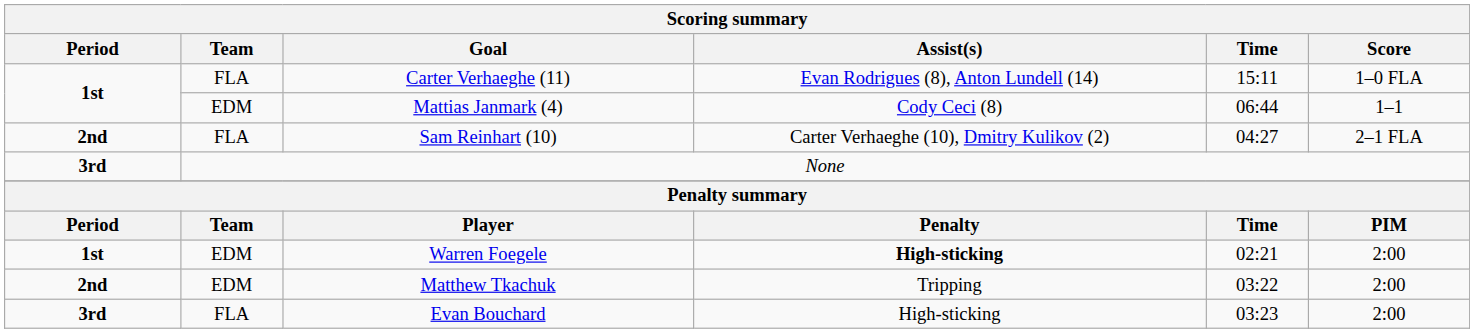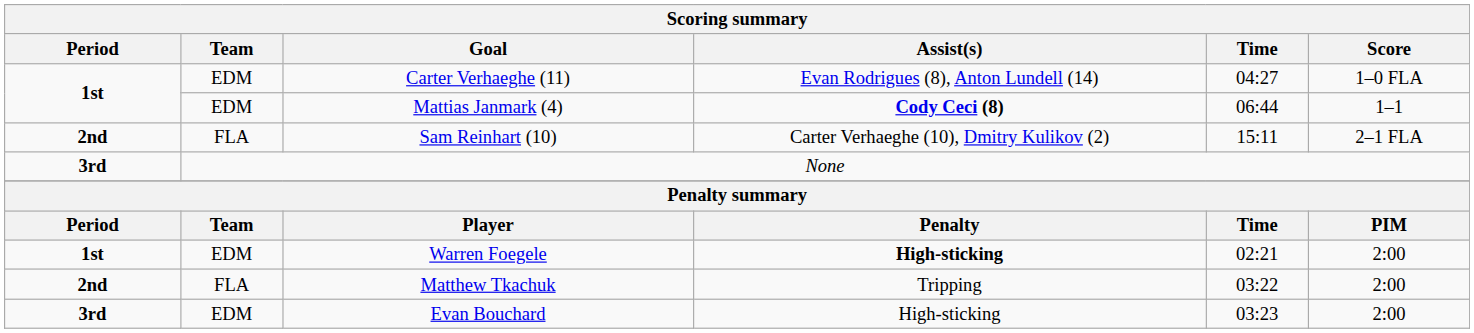 <table style="width:100%;" class="wikitable">
 <tr>
 <th colspan="6">Scoring summary</th>
 </tr>
 <tr>
 <th style="width:12%;">Period</th>
 <th style="width:7%;">Team</th>
 <th style="width:28%;">Goal</th>
 <th style="width:35%;">Assist(s)</th>
 <th style="width:7%;">Time</th>
 <th style="width:11%;">Score</th>
 </tr>
 <tr style="text-align:center;">
 <td rowspan="2"><strong>1st</strong></td>
-<td>FLA</td>
+<td>EDM</td>
 <td><a href='#'>Carter Verhaeghe</a> (11)</td>
 <td><a href='#'>Evan Rodrigues</a> (8), <a href='#'>Anton Lundell</a> (14)</td>
-<td>15:11</td>
+<td>04:27</td>
 <td>1–0 FLA</td>
 </tr>
 <tr style="text-align:center;">
 <td>EDM</td>
 <td><a href='#'>Mattias Janmark</a> (4)</td>
-<td><a href='#'>Cody Ceci</a> (8)</td>
+<td><strong><a href='#'>Cody Ceci</a> (8)</strong></td>
 <td>06:44</td>
 <td>1–1</td>
 </tr>
 <tr style="text-align:center;">
 <td rowspan="1"><strong>2nd</strong></td>
 <td>FLA</td>
 <td><a href='#'>Sam Reinhart</a> (10)</td>
 <td>Carter Verhaeghe (10), <a href='#'>Dmitry Kulikov</a> (2)</td>
-<td>04:27</td>
+<td>15:11</td>
 <td>2–1 FLA</td>
 </tr>
 <tr style="text-align:center;">
 <td rowspan="1"><strong>3rd</strong></td>
 <td colspan="5"><em>None</em></td>
 </tr>
 <tr style="text-align:center;">
 </tr>
 <tr>
 <th colspan="6">Penalty summary</th>
 </tr>
 <tr>
 <th style="width:12%;">Period</th>
 <th style="width:7%;">Team</th>
 <th style="width:28%;">Player</th>
 <th style="width:35%;">Penalty</th>
 <th style="width:7%;">Time</th>
 <th style="width:11%;">PIM</th>
 </tr>
 <tr style="text-align:center;">
 <td rowspan="1"><strong>1st</strong></td>
 <td>EDM</td>
 <td><a href='#'>Warren Foegele</a></td>
 <td><strong>High-sticking</strong></td>
 <td>02:21</td>
 <td>2:00</td>
 </tr>
 <tr style="text-align:center;">
 <td rowspan="1"><strong>2nd</strong></td>
-<td>EDM</td>
+<td>FLA</td>
 <td><a href='#'>Matthew Tkachuk</a></td>
 <td>Tripping</td>
 <td>03:22</td>
 <td>2:00</td>
 </tr>
 <tr style="text-align:center;">
 <td rowspan="1"><strong>3rd</strong></td>
-<td>FLA</td>
+<td>EDM</td>
 <td><a href='#'>Evan Bouchard</a></td>
 <td>High-sticking</td>
 <td>03:23</td>
 <td>2:00</td>
 </tr>
 </table>
